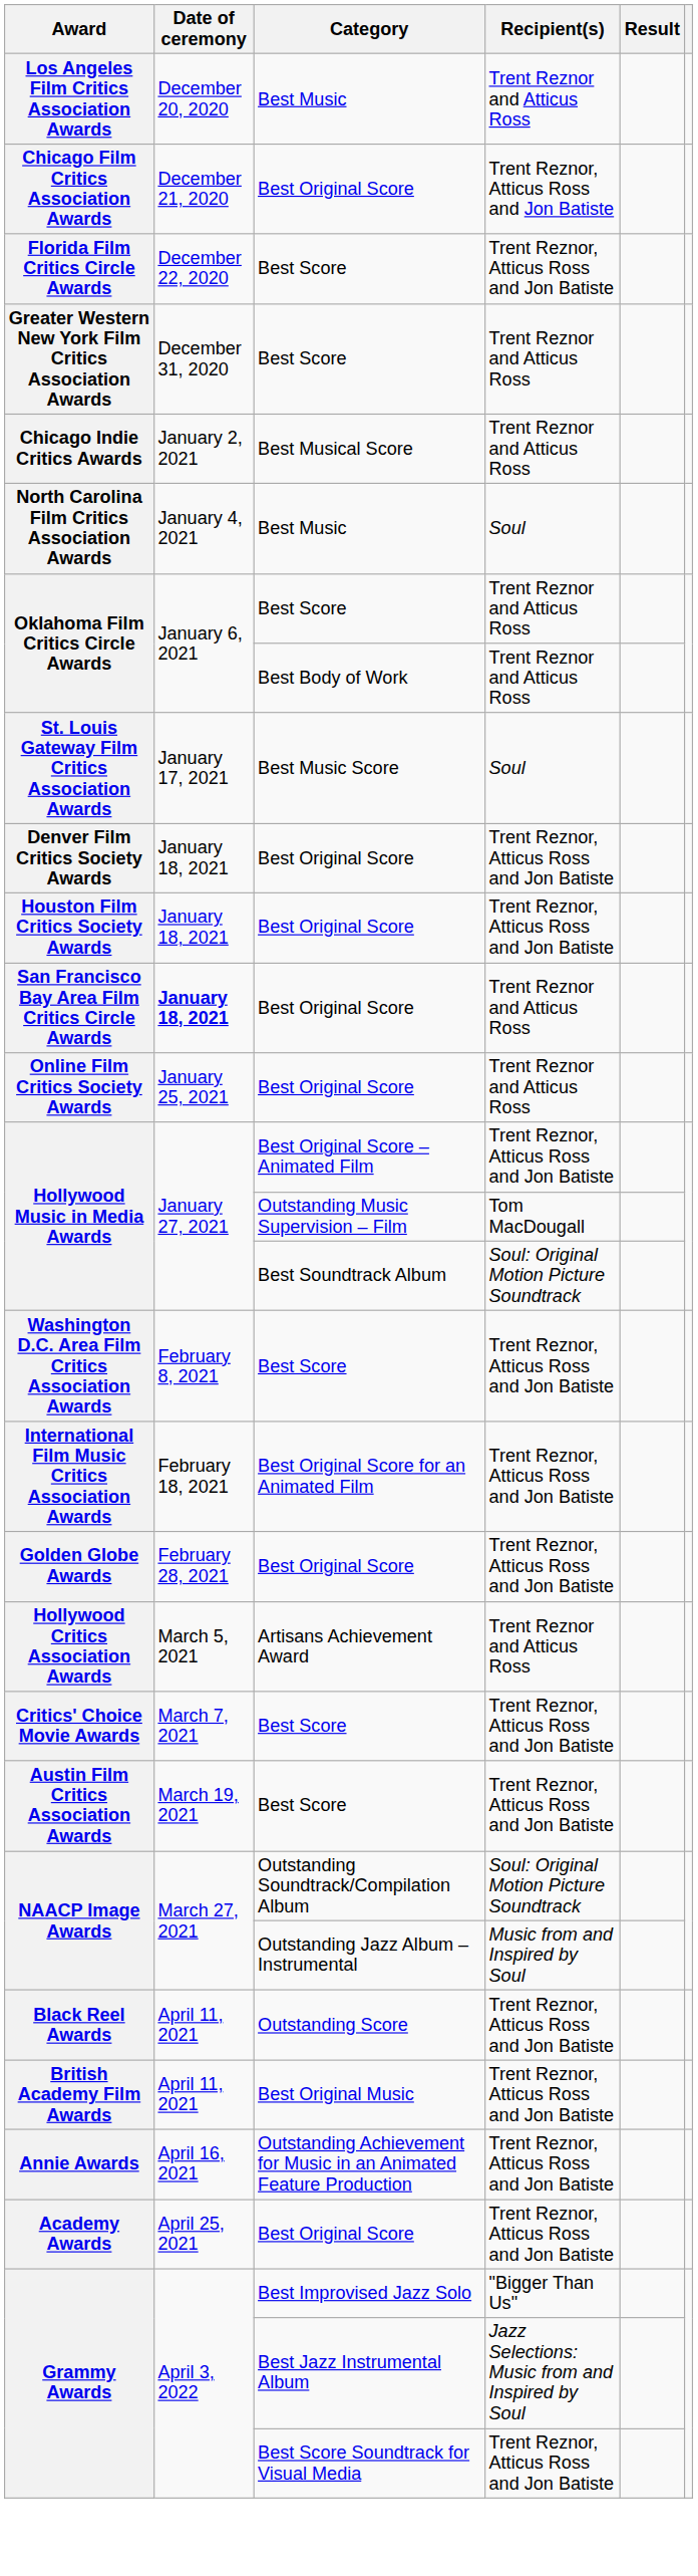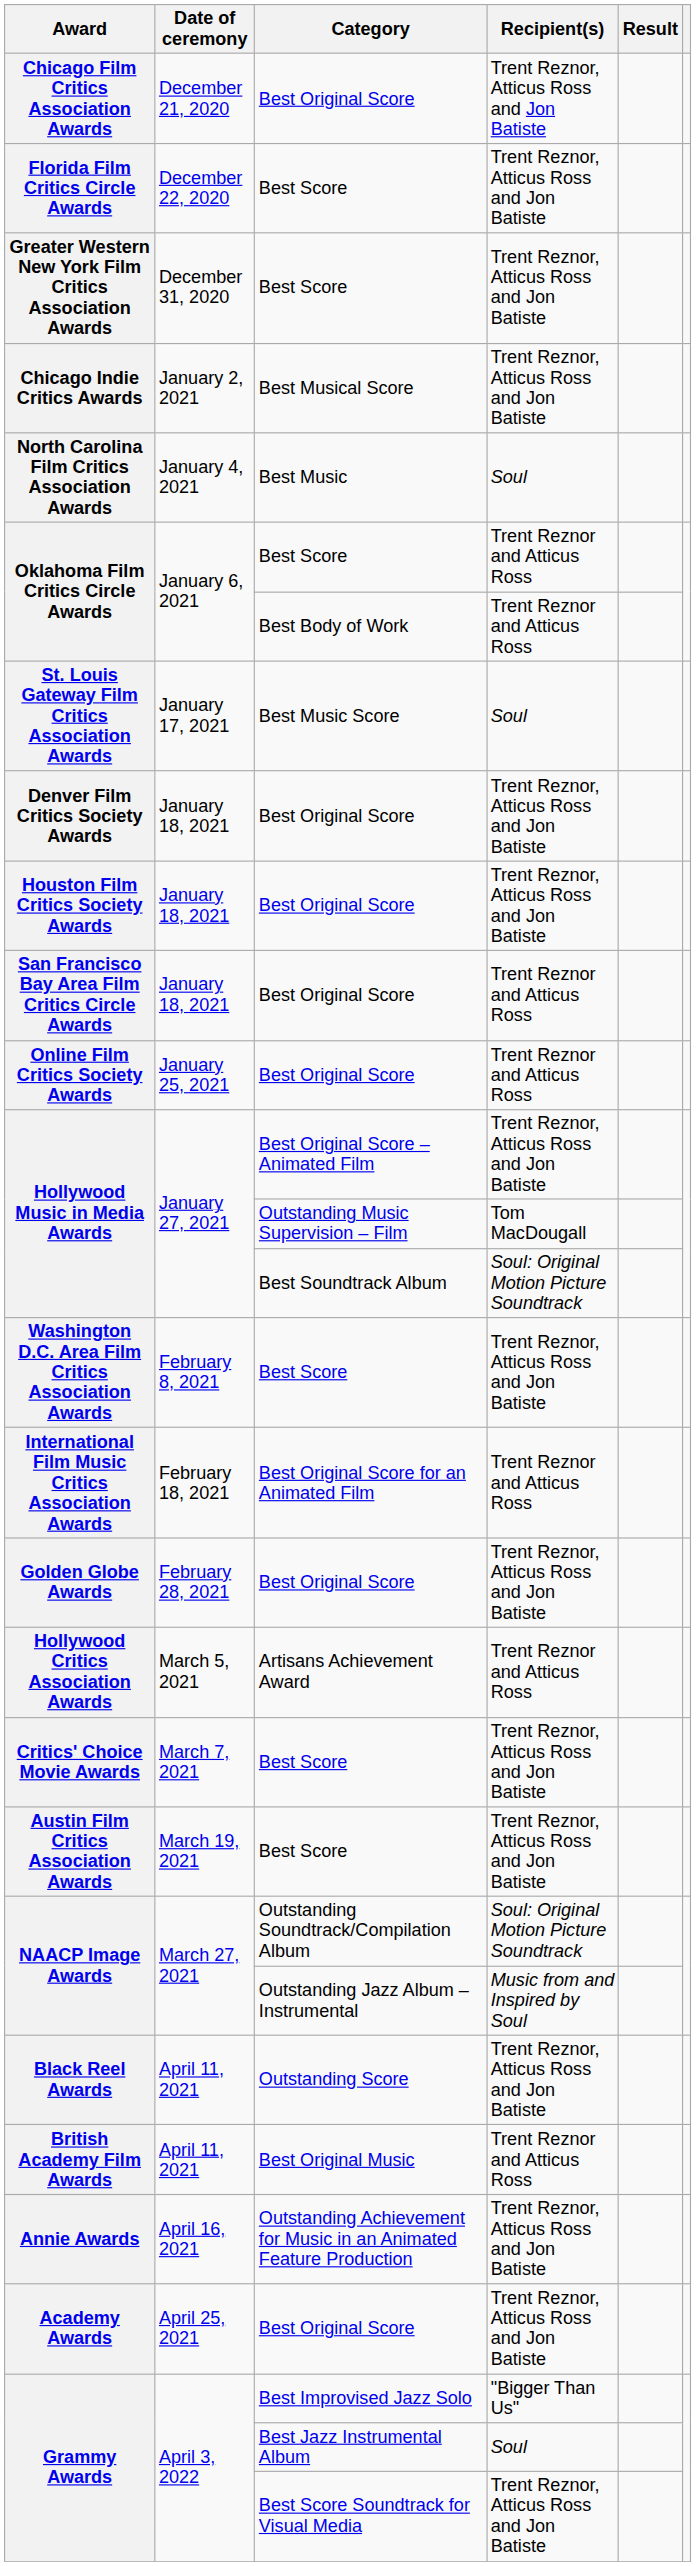 <table class="wikitable sortable plainrowheaders">
 <tr>
 <th scope="col">Award</th>
 <th scope="col">Date of ceremony</th>
 <th scope="col">Category</th>
 <th scope="col">Recipient(s)</th>
 <th scope="col">Result</th>
 <th scope="col" class="unsortable"></th>
-</tr>
-<tr>
-<th scope="row"><a href='#'>Los Angeles Film Critics Association Awards</a></th>
-<td><a href='#'>December 20, 2020</a></td>
-<td><a href='#'>Best Music</a></td>
-<td><a href='#'>Trent Reznor</a> and <a href='#'>Atticus Ross</a></td>
-<td></td>
-<td style="text-align:center;"></td>
 </tr>
 <tr>
 <th scope="row"><a href='#'>Chicago Film Critics Association Awards</a></th>
 <td><a href='#'>December 21, 2020</a></td>
 <td><a href='#'>Best Original Score</a></td>
 <td>Trent Reznor, Atticus Ross and <a href='#'>Jon Batiste</a></td>
 <td></td>
 <td style="text-align:center;"></td>
 </tr>
 <tr>
 <th scope="row"><a href='#'>Florida Film Critics Circle Awards</a></th>
 <td><a href='#'>December 22, 2020</a></td>
 <td>Best Score</td>
 <td>Trent Reznor, Atticus Ross and Jon Batiste</td>
 <td></td>
 <td style="text-align:center;"></td>
 </tr>
 <tr>
 <th scope="row">Greater Western New York Film Critics Association Awards</th>
 <td>December 31, 2020</td>
 <td>Best Score</td>
-<td>Trent Reznor and Atticus Ross</td>
+<td>Trent Reznor, Atticus Ross and Jon Batiste</td>
 <td></td>
 <td style="text-align:center;"></td>
 </tr>
 <tr>
 <th scope="row">Chicago Indie Critics Awards</th>
 <td>January 2, 2021</td>
 <td>Best Musical Score</td>
-<td>Trent Reznor and Atticus Ross</td>
+<td>Trent Reznor, Atticus Ross and Jon Batiste</td>
 <td></td>
 <td style="text-align:center;"></td>
 </tr>
 <tr>
 <th scope="row">North Carolina Film Critics Association Awards</th>
 <td>January 4, 2021</td>
 <td>Best Music</td>
 <td><em>Soul</em></td>
 <td></td>
 <td style="text-align:center;"></td>
 </tr>
 <tr>
 <th rowspan="2" scope="row">Oklahoma Film Critics Circle Awards</th>
 <td rowspan="2">January 6, 2021</td>
 <td>Best Score</td>
 <td>Trent Reznor and Atticus Ross</td>
 <td></td>
 <td rowspan="2" style="text-align:center;"></td>
 </tr>
 <tr>
 <td>Best Body of Work</td>
 <td>Trent Reznor and Atticus Ross</td>
 <td></td>
 </tr>
 <tr>
 <th scope="row"><a href='#'>St. Louis Gateway Film Critics Association Awards</a></th>
 <td>January 17, 2021</td>
 <td>Best Music Score</td>
 <td><em>Soul</em></td>
 <td></td>
 <td align="center"></td>
 </tr>
 <tr>
 <th scope="row">Denver Film Critics Society Awards</th>
 <td>January 18, 2021</td>
 <td>Best Original Score</td>
 <td>Trent Reznor, Atticus Ross and Jon Batiste</td>
 <td></td>
 <td align="center"></td>
 </tr>
 <tr>
 <th scope="row"><a href='#'>Houston Film Critics Society Awards</a></th>
 <td><a href='#'>January 18, 2021</a></td>
 <td><a href='#'>Best Original Score</a></td>
 <td>Trent Reznor, Atticus Ross and Jon Batiste</td>
 <td></td>
 <td align="center"></td>
 </tr>
 <tr>
 <th scope="row"><a href='#'>San Francisco Bay Area Film Critics Circle Awards</a></th>
-<td><strong><a href='#'>January 18, 2021</a></strong></td>
+<td><a href='#'>January 18, 2021</a></td>
 <td>Best Original Score</td>
 <td>Trent Reznor and Atticus Ross</td>
 <td></td>
 <td rowspan="1" style="text-align:center;"></td>
 </tr>
 <tr>
 <th scope="row"><a href='#'>Online Film Critics Society Awards</a></th>
 <td><a href='#'>January 25, 2021</a></td>
 <td><a href='#'>Best Original Score</a></td>
 <td>Trent Reznor and Atticus Ross</td>
 <td></td>
 <td style="text-align:center;"></td>
 </tr>
 <tr>
 <th scope="row" rowspan="3"><a href='#'>Hollywood Music in Media Awards</a></th>
 <td rowspan="3"><a href='#'>January 27, 2021</a></td>
 <td><a href='#'>Best Original Score – Animated Film</a></td>
 <td>Trent Reznor, Atticus Ross and Jon Batiste</td>
 <td></td>
 <td rowspan="3" style="text-align:center;"></td>
 </tr>
 <tr>
 <td><a href='#'>Outstanding Music Supervision – Film</a></td>
 <td>Tom MacDougall</td>
 <td></td>
 </tr>
 <tr>
 <td>Best Soundtrack Album</td>
 <td><em>Soul: Original Motion Picture Soundtrack</em></td>
 <td></td>
 </tr>
 <tr>
 <th scope="row"><a href='#'>Washington D.C. Area Film Critics Association Awards</a></th>
 <td><a href='#'>February 8, 2021</a></td>
 <td><a href='#'>Best Score</a></td>
 <td>Trent Reznor, Atticus Ross and Jon Batiste</td>
 <td></td>
 <td style="text-align:center;"></td>
 </tr>
 <tr>
 <th scope="row"><a href='#'>International Film Music Critics Association Awards</a></th>
 <td>February 18, 2021</td>
 <td><a href='#'>Best Original Score for an Animated Film</a></td>
-<td>Trent Reznor, Atticus Ross and Jon Batiste</td>
+<td>Trent Reznor and Atticus Ross</td>
 <td></td>
 <td style="text-align:center;"></td>
 </tr>
 <tr>
 <th scope="row"><a href='#'>Golden Globe Awards</a></th>
 <td><a href='#'>February 28, 2021</a></td>
 <td><a href='#'>Best Original Score</a></td>
 <td>Trent Reznor, Atticus Ross and Jon Batiste</td>
 <td></td>
 <td style="text-align:center;"></td>
 </tr>
 <tr>
 <th scope="row"><a href='#'>Hollywood Critics Association Awards</a></th>
 <td>March 5, 2021</td>
 <td>Artisans Achievement Award</td>
 <td>Trent Reznor and Atticus Ross</td>
 <td></td>
 <td style="text-align:center;"></td>
 </tr>
 <tr>
 <th scope="row"><a href='#'>Critics' Choice Movie Awards</a></th>
 <td><a href='#'>March 7, 2021</a></td>
 <td><a href='#'>Best Score</a></td>
 <td>Trent Reznor, Atticus Ross and Jon Batiste</td>
 <td></td>
 <td style="text-align:center;"></td>
 </tr>
 <tr>
 <th scope="row"><a href='#'>Austin Film Critics Association Awards</a></th>
 <td><a href='#'>March 19, 2021</a></td>
 <td>Best Score</td>
 <td>Trent Reznor, Atticus Ross and Jon Batiste</td>
 <td></td>
 <td style="text-align:center;"></td>
 </tr>
 <tr>
 <th rowspan="2" scope="row"><a href='#'>NAACP Image Awards</a></th>
 <td rowspan="2"><a href='#'>March 27, 2021</a></td>
 <td>Outstanding Soundtrack/Compilation Album</td>
 <td><em>Soul: Original Motion Picture Soundtrack</em></td>
 <td></td>
 <td rowspan="2" style="text-align:center;"></td>
 </tr>
 <tr>
 <td>Outstanding Jazz Album – Instrumental</td>
 <td><em>Music from and Inspired by Soul</em></td>
 <td></td>
 </tr>
 <tr>
 <th scope="row"><a href='#'>Black Reel Awards</a></th>
 <td><a href='#'>April 11, 2021</a></td>
 <td><a href='#'>Outstanding Score</a></td>
 <td>Trent Reznor, Atticus Ross and Jon Batiste</td>
 <td></td>
 <td style="text-align:center;"></td>
 </tr>
 <tr>
 <th scope="row"><a href='#'>British Academy Film Awards</a></th>
 <td><a href='#'>April 11, 2021</a></td>
 <td><a href='#'>Best Original Music</a></td>
-<td>Trent Reznor, Atticus Ross and Jon Batiste</td>
+<td>Trent Reznor and Atticus Ross</td>
 <td></td>
 <td style="text-align:center;"></td>
 </tr>
 <tr>
 <th scope="row"><a href='#'>Annie Awards</a></th>
 <td><a href='#'>April 16, 2021</a></td>
 <td><a href='#'>Outstanding Achievement for Music in an Animated Feature Production</a></td>
 <td>Trent Reznor, Atticus Ross and Jon Batiste</td>
 <td></td>
 <td style="text-align:center;"></td>
 </tr>
 <tr>
 <th scope="row"><a href='#'>Academy Awards</a></th>
 <td><a href='#'>April 25, 2021</a></td>
 <td><a href='#'>Best Original Score</a></td>
 <td>Trent Reznor, Atticus Ross and Jon Batiste</td>
 <td></td>
 <td style="text-align:center;"></td>
 </tr>
 <tr>
 <th rowspan="3" scope="row"><a href='#'>Grammy Awards</a></th>
 <td rowspan="3"><a href='#'>April 3, 2022</a></td>
 <td><a href='#'>Best Improvised Jazz Solo</a></td>
 <td>"Bigger Than Us"</td>
 <td></td>
 <td rowspan="3" style="text-align:center;"></td>
 </tr>
 <tr>
 <td><a href='#'>Best Jazz Instrumental Album</a></td>
-<td><em>Jazz Selections: Music from and Inspired by Soul</em></td>
+<td><em>Soul</em></td>
 <td></td>
 </tr>
 <tr>
 <td><a href='#'>Best Score Soundtrack for Visual Media</a></td>
 <td>Trent Reznor, Atticus Ross and Jon Batiste</td>
 <td></td>
 </tr>
 </table>
